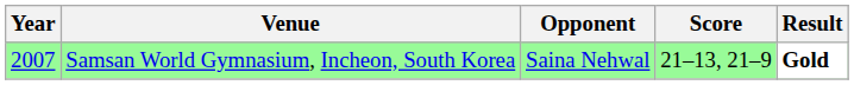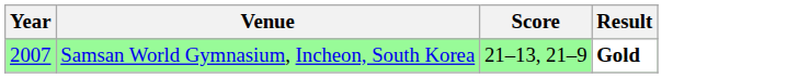 <table class="sortable wikitable" style="font-size: 90%">
 <tr>
 <th>Year</th>
 <th>Venue</th>
-<th>Opponent</th>
 <th>Score</th>
 <th>Result</th>
 </tr>
 <tr style="background:#98FB98">
 <td align="center"><a href='#'>2007</a></td>
 <td align="left"><a href='#'>Samsan World Gymnasium</a>, <a href='#'>Incheon, South Korea</a></td>
-<td align="left"> <a href='#'>Saina Nehwal</a></td>
 <td align="left">21–13, 21–9</td>
 <td style="text-align:left; background:white"> <strong>Gold</strong></td>
 </tr>
 </table>
